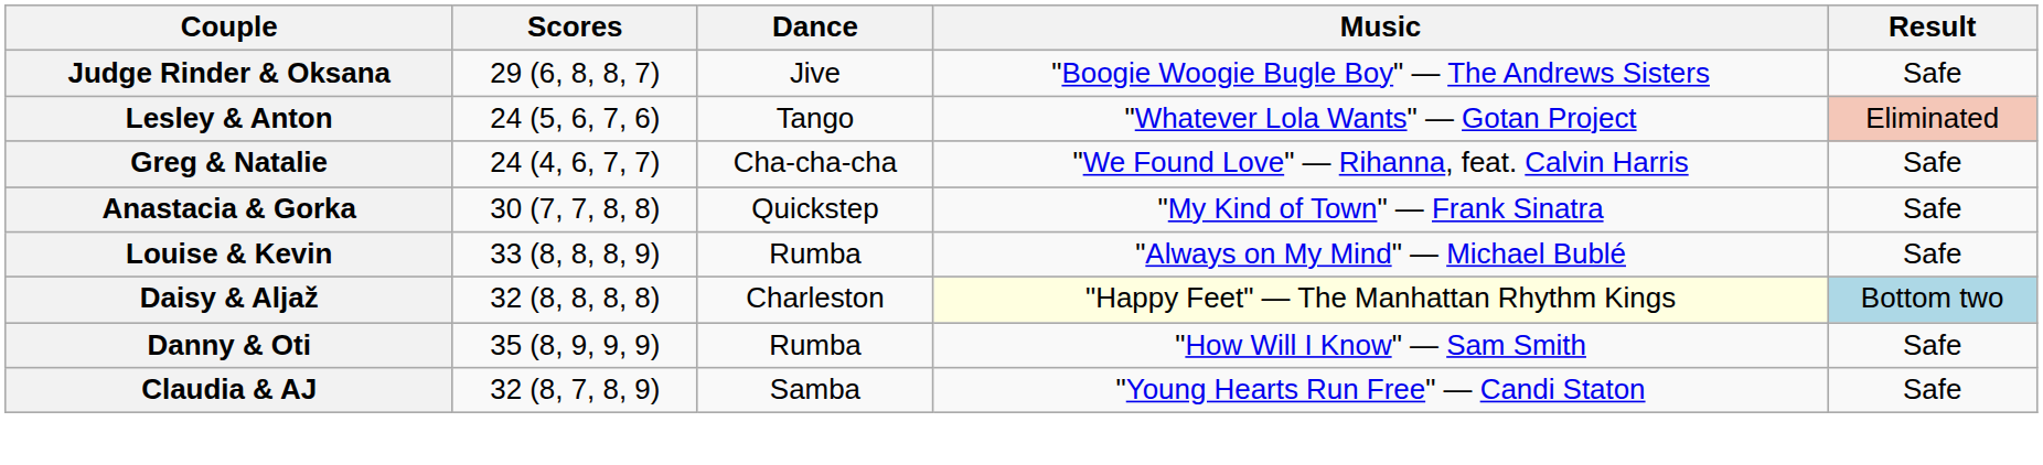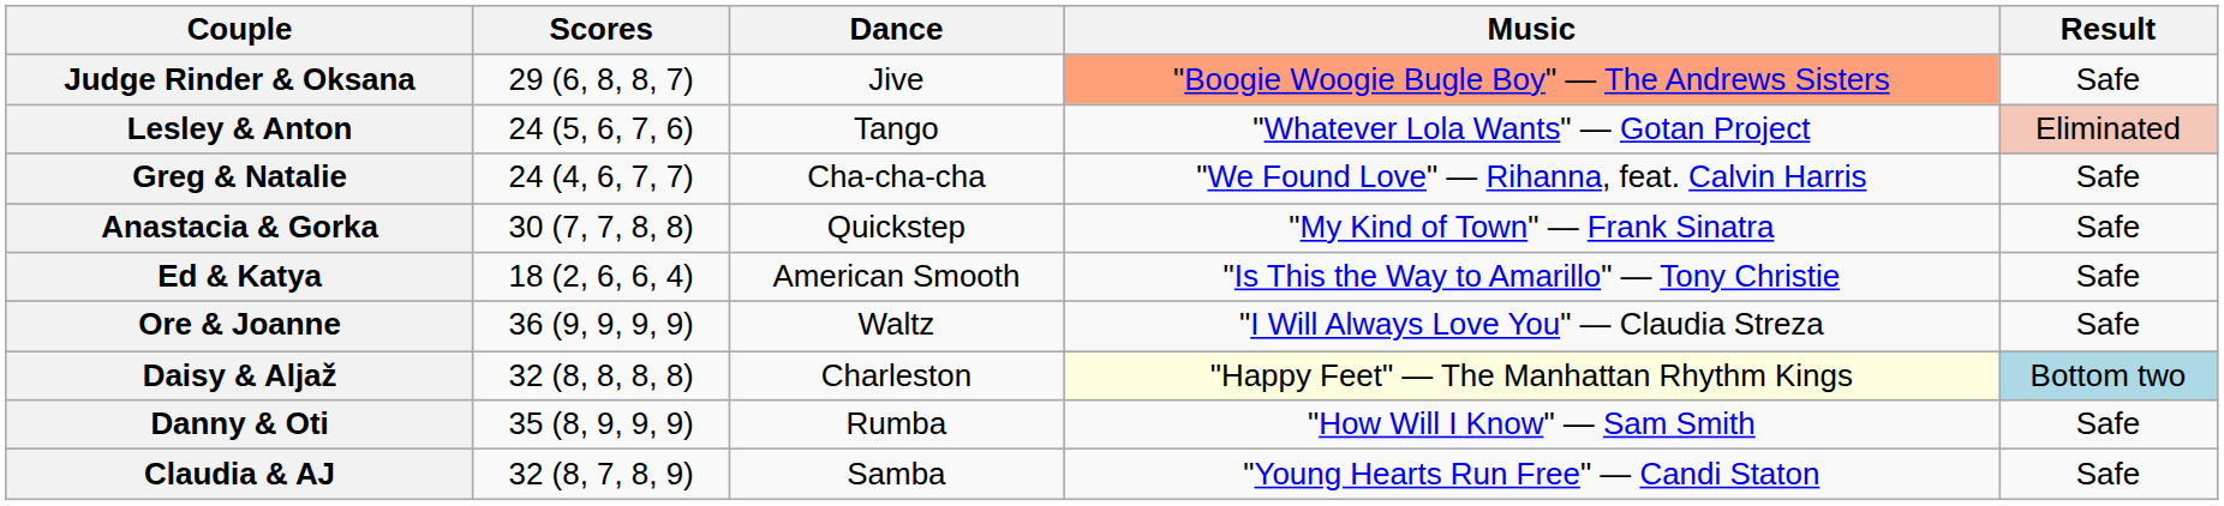 <table class="wikitable sortable" style="text-align:center; width:90%">
 <tr>
 <th scope="col">Couple</th>
 <th scope="col">Scores</th>
 <th scope="col" class="unsortable">Dance</th>
 <th scope="col" class="unsortable">Music</th>
 <th scope="col" class="unsortable">Result</th>
 </tr>
 <tr>
 <th scope="row">Judge Rinder & Oksana</th>
 <td>29 (6, 8, 8, 7)</td>
 <td>Jive</td>
-<td>"<a href='#'>Boogie Woogie Bugle Boy</a>" — <a href='#'>The Andrews Sisters</a></td>
+<td style="background: lightsalmon;">"<a href='#'>Boogie Woogie Bugle Boy</a>" — <a href='#'>The Andrews Sisters</a></td>
 <td>Safe</td>
 </tr>
 <tr>
 <th scope="row">Lesley & Anton</th>
 <td>24 (5, 6, 7, 6)</td>
 <td>Tango</td>
 <td>"<a href='#'>Whatever Lola Wants</a>" — <a href='#'>Gotan Project</a></td>
 <td bgcolor="f4c7b8">Eliminated</td>
 </tr>
 <tr>
 <th scope="row">Greg & Natalie</th>
 <td>24 (4, 6, 7, 7)</td>
 <td>Cha-cha-cha</td>
 <td>"<a href='#'>We Found Love</a>" — <a href='#'>Rihanna</a>, feat. <a href='#'>Calvin Harris</a></td>
 <td>Safe</td>
 </tr>
 <tr>
 <th scope="row">Anastacia & Gorka</th>
 <td>30 (7, 7, 8, 8)</td>
 <td>Quickstep</td>
 <td>"<a href='#'>My Kind of Town</a>" — <a href='#'>Frank Sinatra</a></td>
 <td>Safe</td>
 </tr>
 <tr>
-<th scope="row">Louise & Kevin</th>
-<td>33 (8, 8, 8, 9)</td>
-<td>Rumba</td>
-<td>"<a href='#'>Always on My Mind</a>" — <a href='#'>Michael Bublé</a></td>
+<th scope="row">Ed & Katya</th>
+<td>18 (2, 6, 6, 4)</td>
+<td>American Smooth</td>
+<td>"<a href='#'>Is This the Way to Amarillo</a>" — <a href='#'>Tony Christie</a></td>
+<td>Safe</td>
+</tr>
+<tr>
+<th scope="row">Ore & Joanne</th>
+<td>36 (9, 9, 9, 9)</td>
+<td>Waltz</td>
+<td>"<a href='#'>I Will Always Love You</a>" — Claudia Streza</td>
 <td>Safe</td>
 </tr>
 <tr>
 <th scope="row">Daisy & Aljaž</th>
 <td>32 (8, 8, 8, 8)</td>
 <td>Charleston</td>
 <td style="background: lightyellow;">"Happy Feet" — The Manhattan Rhythm Kings</td>
 <td bgcolor="lightblue">Bottom two</td>
 </tr>
 <tr>
 <th scope="row">Danny & Oti</th>
 <td>35 (8, 9, 9, 9)</td>
 <td>Rumba</td>
 <td>"<a href='#'>How Will I Know</a>" — <a href='#'>Sam Smith</a></td>
 <td>Safe</td>
 </tr>
 <tr>
 <th scope="row">Claudia & AJ</th>
 <td>32 (8, 7, 8, 9)</td>
 <td>Samba</td>
 <td>"<a href='#'>Young Hearts Run Free</a>" — <a href='#'>Candi Staton</a></td>
 <td>Safe</td>
 </tr>
 </table>
